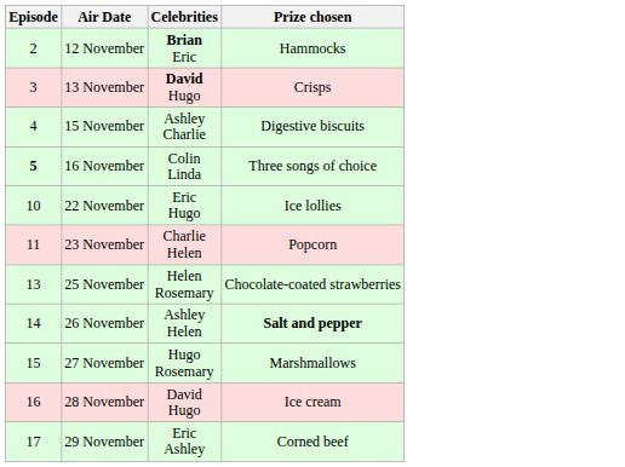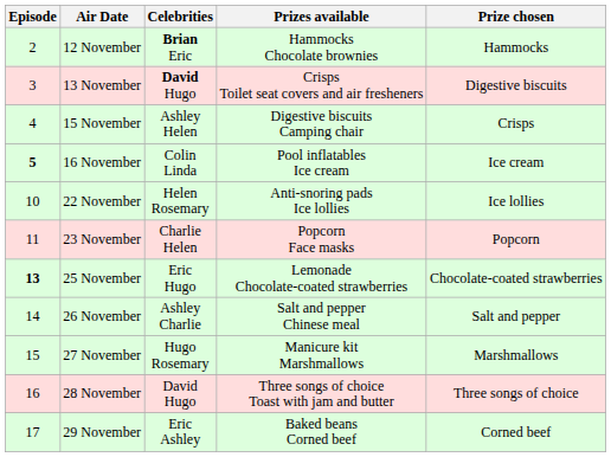 <table class=wikitable style="text-align:center">
 <tr>
 <th>Episode</th>
 <th>Air Date</th>
 <th>Celebrities</th>
+<th>Prizes available</th>
 <th>Prize chosen</th>
 </tr>
 <tr style="background:#ddffdd;">
 <td>2</td>
 <td>12 November</td>
 <td><strong>Brian</strong><br>Eric</td>
+<td>Hammocks<br>Chocolate brownies</td>
 <td>Hammocks</td>
 </tr>
 <tr style="background:#ffdddd;">
 <td>3</td>
 <td>13 November</td>
 <td><strong>David</strong><br>Hugo</td>
-<td>Crisps</td>
+<td>Crisps<br>Toilet seat covers and air fresheners</td>
+<td>Digestive biscuits</td>
 </tr>
 <tr style="background:#ddffdd;">
 <td>4</td>
 <td>15 November</td>
-<td>Ashley<br>Charlie</td>
-<td>Digestive biscuits</td>
+<td>Ashley<br>Helen</td>
+<td>Digestive biscuits<br>Camping chair</td>
+<td>Crisps</td>
 </tr>
 <tr style="background:#ddffdd;">
 <td><strong>5</strong></td>
 <td>16 November</td>
 <td>Colin<br>Linda</td>
-<td>Three songs of choice</td>
+<td>Pool inflatables<br>Ice cream</td>
+<td>Ice cream</td>
 </tr>
 <tr style="background:#ddffdd;">
 <td>10</td>
 <td>22 November</td>
-<td>Eric<br>Hugo</td>
+<td>Helen<br>Rosemary</td>
+<td>Anti-snoring pads<br>Ice lollies</td>
 <td>Ice lollies</td>
 </tr>
 <tr style="background:#ffdddd;">
 <td>11</td>
 <td>23 November</td>
 <td>Charlie<br>Helen</td>
+<td>Popcorn<br>Face masks</td>
 <td>Popcorn</td>
 </tr>
 <tr style="background:#ddffdd;">
-<td>13</td>
+<td><strong>13</strong></td>
 <td>25 November</td>
-<td>Helen<br>Rosemary</td>
+<td>Eric<br>Hugo</td>
+<td>Lemonade<br>Chocolate-coated strawberries</td>
 <td>Chocolate-coated strawberries</td>
 </tr>
 <tr style="background:#ddffdd;">
 <td>14</td>
 <td>26 November</td>
-<td>Ashley<br>Helen</td>
-<td><strong>Salt and pepper</strong></td>
+<td>Ashley<br>Charlie</td>
+<td>Salt and pepper<br> Chinese meal</td>
+<td>Salt and pepper</td>
 </tr>
 <tr style="background:#ddffdd;">
 <td>15</td>
 <td>27 November</td>
 <td>Hugo<br>Rosemary</td>
+<td>Manicure kit<br>Marshmallows</td>
 <td>Marshmallows</td>
 </tr>
 <tr style="background:#ffdddd;">
 <td>16</td>
 <td>28 November</td>
 <td>David<br>Hugo</td>
-<td>Ice cream</td>
+<td>Three songs of choice<br>Toast with jam and butter</td>
+<td>Three songs of choice</td>
 </tr>
 <tr style="background:#ddffdd;">
 <td>17</td>
 <td>29 November</td>
 <td>Eric <br> Ashley</td>
+<td>Baked beans<br>Corned beef</td>
 <td>Corned beef</td>
 </tr>
 </table>
